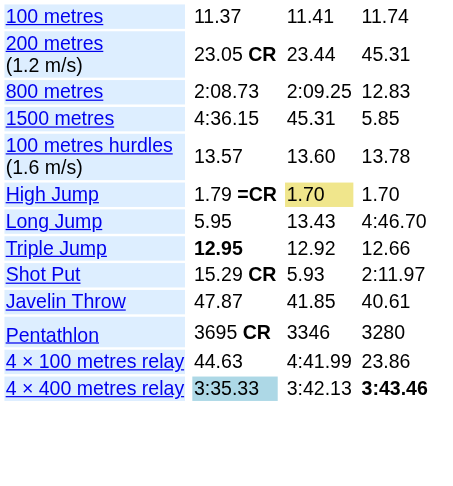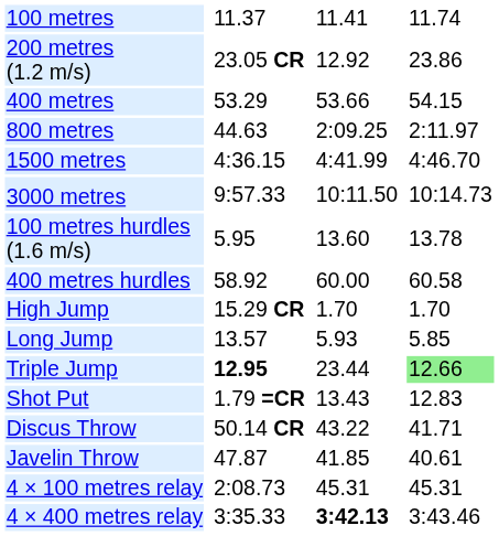 <table>
 <tr>
 <td bgcolor = DDEEFF><a href='#'>100 metres</a></td>
 <td></td>
 <td>11.37</td>
 <td></td>
 <td>11.41</td>
 <td></td>
 <td>11.74</td>
 </tr>
 <tr>
 <td bgcolor = DDEEFF><a href='#'>200 metres</a> <br> (1.2 m/s)</td>
 <td></td>
 <td>23.05 <strong>CR</strong></td>
 <td></td>
-<td>23.44</td>
+<td>12.92</td>
 <td></td>
-<td>45.31</td>
+<td>23.86</td>
+</tr>
+<tr>
+<td bgcolor = DDEEFF><a href='#'>400 metres</a></td>
+<td></td>
+<td>53.29</td>
+<td></td>
+<td>53.66</td>
+<td></td>
+<td>54.15</td>
 </tr>
 <tr>
 <td bgcolor = DDEEFF><a href='#'>800 metres</a></td>
 <td></td>
-<td>2:08.73</td>
+<td>44.63</td>
 <td></td>
 <td>2:09.25</td>
 <td></td>
-<td>12.83</td>
+<td>2:11.97</td>
 </tr>
 <tr>
 <td bgcolor = DDEEFF><a href='#'>1500 metres</a></td>
 <td></td>
 <td>4:36.15</td>
 <td></td>
-<td>45.31</td>
+<td>4:41.99</td>
 <td></td>
-<td>5.85</td>
+<td>4:46.70</td>
+</tr>
+<tr>
+<td bgcolor = DDEEFF><a href='#'>3000 metres</a><sup></sup></td>
+<td></td>
+<td>9:57.33</td>
+<td></td>
+<td>10:11.50</td>
+<td></td>
+<td>10:14.73</td>
 </tr>
 <tr>
 <td bgcolor = DDEEFF><a href='#'>100 metres hurdles</a> <br> (1.6 m/s)</td>
 <td></td>
-<td>13.57</td>
+<td>5.95</td>
 <td></td>
 <td>13.60</td>
 <td></td>
 <td>13.78</td>
 </tr>
 <tr>
+<td bgcolor = DDEEFF><a href='#'>400 metres hurdles</a></td>
+<td></td>
+<td>58.92</td>
+<td></td>
+<td>60.00</td>
+<td></td>
+<td>60.58</td>
+</tr>
+<tr>
 <td bgcolor = DDEEFF><a href='#'>High Jump</a></td>
 <td></td>
-<td>1.79 <strong>=CR</strong></td>
+<td>15.29 <strong>CR</strong></td>
 <td></td>
-<td style="background: khaki;">1.70</td>
+<td>1.70</td>
 <td></td>
 <td>1.70</td>
 </tr>
 <tr>
 <td bgcolor = DDEEFF><a href='#'>Long Jump</a></td>
 <td></td>
-<td>5.95</td>
+<td>13.57</td>
 <td></td>
-<td>13.43</td>
+<td>5.93</td>
 <td></td>
-<td>4:46.70</td>
+<td>5.85</td>
 </tr>
 <tr>
 <td bgcolor = DDEEFF><a href='#'>Triple Jump</a></td>
 <td></td>
 <td><strong>12.95</strong></td>
 <td></td>
-<td>12.92</td>
+<td>23.44</td>
 <td></td>
-<td>12.66</td>
+<td style="background: lightgreen;">12.66</td>
 </tr>
 <tr>
 <td bgcolor = DDEEFF><a href='#'>Shot Put</a></td>
 <td></td>
-<td>15.29 <strong>CR</strong></td>
+<td>1.79 <strong>=CR</strong></td>
 <td></td>
-<td>5.93</td>
+<td>13.43</td>
 <td></td>
-<td>2:11.97</td>
+<td>12.83</td>
+</tr>
+<tr>
+<td bgcolor = DDEEFF><a href='#'>Discus Throw</a></td>
+<td></td>
+<td>50.14 <strong>CR</strong></td>
+<td></td>
+<td>43.22</td>
+<td></td>
+<td>41.71</td>
 </tr>
 <tr>
 <td bgcolor = DDEEFF><a href='#'>Javelin Throw</a></td>
 <td></td>
 <td>47.87</td>
 <td></td>
 <td>41.85</td>
 <td></td>
 <td>40.61</td>
 </tr>
 <tr>
-<td bgcolor = DDEEFF><a href='#'>Pentathlon</a><sup></sup></td>
-<td></td>
-<td>3695 <strong>CR</strong></td>
-<td></td>
-<td>3346</td>
-<td></td>
-<td>3280</td>
-</tr>
-<tr>
 <td bgcolor = DDEEFF><a href='#'>4 × 100 metres relay</a></td>
 <td></td>
-<td>44.63</td>
+<td>2:08.73</td>
 <td></td>
-<td>4:41.99</td>
+<td>45.31</td>
 <td></td>
-<td>23.86</td>
+<td>45.31</td>
 </tr>
 <tr>
 <td bgcolor = DDEEFF><a href='#'>4 × 400 metres relay</a></td>
 <td></td>
-<td style="background: lightblue;">3:35.33</td>
+<td>3:35.33</td>
 <td></td>
-<td>3:42.13</td>
+<td><strong>3:42.13</strong></td>
 <td></td>
-<td><strong>3:43.46</strong></td>
+<td>3:43.46</td>
 </tr>
 </table>
